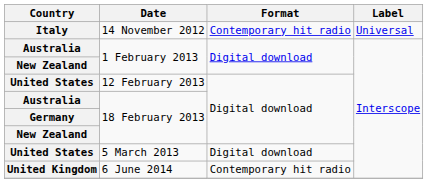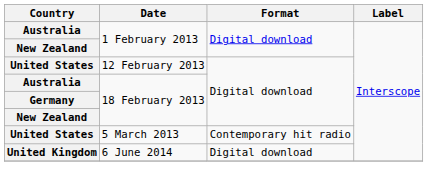 <table class="wikitable plainrowheaders">
 <tr>
 <th scope="col">Country</th>
 <th scope="col">Date</th>
 <th scope="col">Format</th>
 <th scope="col">Label</th>
-</tr>
-<tr>
-<th scope="row">Italy</th>
-<td>14 November 2012</td>
-<td><a href='#'>Contemporary hit radio</a></td>
-<td><a href='#'>Universal</a></td>
 </tr>
 <tr>
 <th scope="row">Australia</th>
 <td rowspan="2">1 February 2013</td>
 <td rowspan="2"><a href='#'>Digital download</a></td>
 <td rowspan="8"><a href='#'>Interscope</a></td>
 </tr>
 <tr>
 <th scope="row">New Zealand</th>
 </tr>
 <tr>
 <th scope="row">United States</th>
 <td>12 February 2013</td>
 <td rowspan="4">Digital download </td>
 </tr>
 <tr>
 <th scope="row">Australia</th>
 <td rowspan="3">18 February 2013</td>
 </tr>
 <tr>
 <th scope="row">Germany</th>
 </tr>
 <tr>
 <th scope="row">New Zealand</th>
 </tr>
 <tr>
 <th scope="row">United States</th>
 <td>5 March 2013</td>
-<td>Digital download </td>
+<td>Contemporary hit radio</td>
 </tr>
 <tr>
 <th scope="row">United Kingdom</th>
 <td>6 June 2014</td>
-<td>Contemporary hit radio</td>
+<td>Digital download </td>
 </tr>
 <tr>
 </tr>
 </table>
